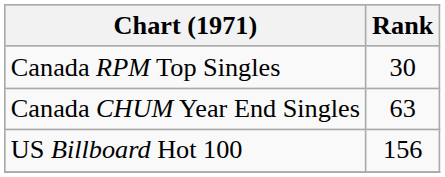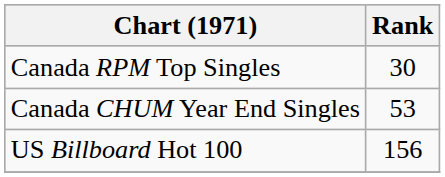 <table class="wikitable">
 <tr>
 <th>Chart (1971)</th>
 <th style="text-align:center;">Rank</th>
 </tr>
 <tr>
 <td>Canada <em>RPM</em> Top Singles </td>
 <td style="text-align:center;">30</td>
 </tr>
 <tr>
 <td>Canada <em>CHUM</em> Year End Singles</td>
-<td style="text-align:center;">63</td>
+<td style="text-align:center;">53</td>
 </tr>
 <tr>
 <td>US <em>Billboard</em> Hot 100</td>
 <td style="text-align:center;">156</td>
 </tr>
 <tr>
 </tr>
 </table>
